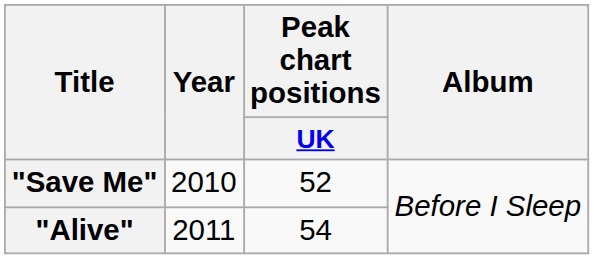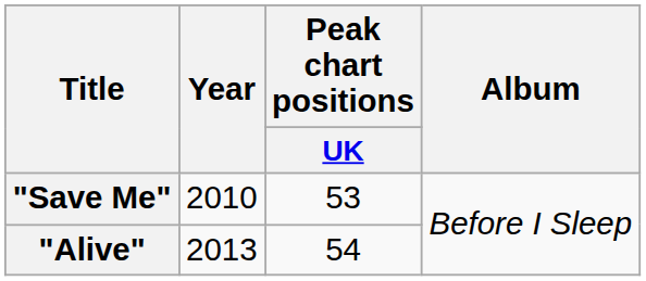 <table class="wikitable plainrowheaders" style="text-align:center;">
 <tr>
 <th scope="col" rowspan="2">Title</th>
 <th scope="col" rowspan="2">Year</th>
 <th scope="col" colspan="1">Peak chart positions</th>
 <th scope="col" rowspan="2">Album</th>
 </tr>
 <tr>
 <th scope="col" style="width:3em;font-size:90%;"><a href='#'>UK</a><br></th>
 </tr>
 <tr>
 <th scope="row">"Save Me"</th>
 <td>2010</td>
-<td>52</td>
+<td>53</td>
 <td rowspan="2"><em>Before I Sleep</em></td>
 </tr>
 <tr>
 <th scope="row">"Alive"</th>
-<td>2011</td>
+<td>2013</td>
 <td>54</td>
 </tr>
 </table>
